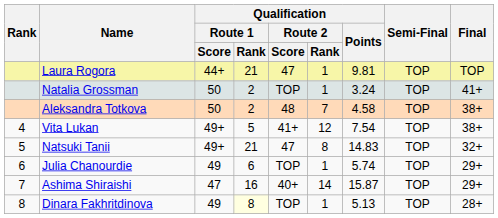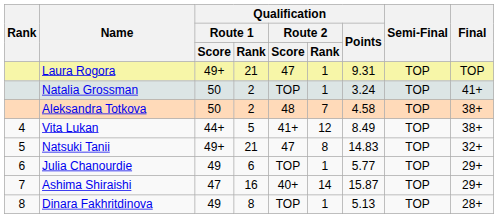 <table class="wikitable sortable" style="text-align:center">
 <tr>
 <th rowspan="3">Rank</th>
 <th rowspan="3" width="200">Name</th>
 <th colspan="5">Qualification</th>
 <th rowspan="3">Semi-Final</th>
 <th rowspan="3" width="50">Final</th>
 </tr>
 <tr>
 <th colspan="2">Route 1</th>
 <th colspan="2">Route 2</th>
 <th rowspan="2">Points</th>
 </tr>
 <tr>
 <th colspan="1" rowspan="1">Score</th>
 <th colspan="1" rowspan="1">Rank</th>
 <th colspan="1" rowspan="1">Score</th>
 <th colspan="1" rowspan="1">Rank</th>
 </tr>
 <tr bgcolor="#F7F6A8">
 <td></td>
 <td align="left"> <a href='#'>Laura Rogora</a></td>
-<td>44+</td>
+<td>49+</td>
 <td>21</td>
 <td>47</td>
 <td>1</td>
-<td>9.81</td>
+<td>9.31</td>
 <td>TOP</td>
 <td>TOP</td>
 </tr>
 <tr bgcolor="#DCE5E5">
 <td></td>
 <td align="left"> <a href='#'>Natalia Grossman</a></td>
 <td>50</td>
 <td>2</td>
 <td>TOP</td>
 <td>1</td>
 <td>3.24</td>
 <td>TOP</td>
 <td>41+</td>
 </tr>
 <tr bgcolor="#FFDAB9">
 <td></td>
 <td align="left"> <a href='#'>Aleksandra Totkova</a></td>
 <td>50</td>
 <td>2</td>
 <td>48</td>
 <td>7</td>
 <td>4.58</td>
 <td>TOP</td>
 <td>38+</td>
 </tr>
 <tr>
 <td>4</td>
 <td align="left"> <a href='#'>Vita Lukan</a></td>
-<td>49+</td>
+<td>44+</td>
 <td>5</td>
 <td>41+</td>
 <td>12</td>
-<td>7.54</td>
+<td>8.49</td>
 <td>TOP</td>
 <td>38+</td>
 </tr>
 <tr>
 <td>5</td>
 <td align="left"> <a href='#'>Natsuki Tanii</a></td>
 <td>49+</td>
 <td>21</td>
 <td>47</td>
 <td>8</td>
 <td>14.83</td>
 <td>TOP</td>
 <td>32+</td>
 </tr>
 <tr>
 <td>6</td>
 <td align="left"> <a href='#'>Julia Chanourdie</a></td>
 <td>49</td>
 <td>6</td>
 <td>TOP</td>
 <td>1</td>
-<td>5.74</td>
+<td>5.77</td>
 <td>TOP</td>
 <td>29+</td>
 </tr>
 <tr>
 <td>7</td>
 <td align="left"> <a href='#'>Ashima Shiraishi</a></td>
 <td>47</td>
 <td>16</td>
 <td>40+</td>
 <td>14</td>
 <td>15.87</td>
 <td>TOP</td>
 <td>29+</td>
 </tr>
 <tr>
 <td>8</td>
 <td align="left"> <a href='#'>Dinara Fakhritdinova</a></td>
 <td>49</td>
-<td style="background: lightyellow;">8</td>
+<td>8</td>
 <td>TOP</td>
 <td>1</td>
 <td>5.13</td>
 <td>TOP</td>
 <td>28+</td>
 </tr>
 </table>
